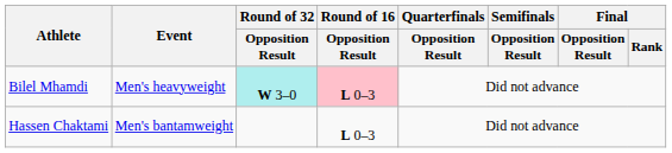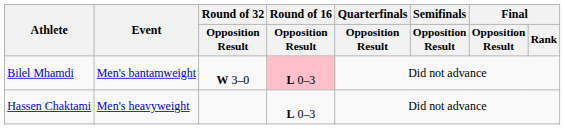 <table class="wikitable" style="font-size:90%">
 <tr>
 <th rowspan="2">Athlete</th>
 <th rowspan="2">Event</th>
 <th>Round of 32</th>
 <th>Round of 16</th>
 <th>Quarterfinals</th>
 <th>Semifinals</th>
 <th colspan=2>Final</th>
 </tr>
 <tr style="font-size:95%">
 <th>Opposition<br>Result</th>
 <th>Opposition<br>Result</th>
 <th>Opposition<br>Result</th>
 <th>Opposition<br>Result</th>
 <th>Opposition<br>Result</th>
 <th>Rank</th>
 </tr>
 <tr align=center>
 <td align=left><a href='#'>Bilel Mhamdi</a></td>
-<td align=left><a href='#'>Men's heavyweight</a></td>
-<td style="background: paleturquoise;"><br><strong>W</strong> 3–0</td>
+<td align=left><a href='#'>Men's bantamweight</a></td>
+<td><br><strong>W</strong> 3–0</td>
 <td style="background: pink;"><br><strong>L</strong> 0–3</td>
 <td colspan=4>Did not advance</td>
 </tr>
 <tr align=center>
 <td align=left><a href='#'>Hassen Chaktami</a></td>
-<td align=left><a href='#'>Men's bantamweight</a></td>
+<td align=left><a href='#'>Men's heavyweight</a></td>
 <td></td>
 <td><br><strong>L</strong> 0–3</td>
 <td colspan=4>Did not advance</td>
 </tr>
 </table>
